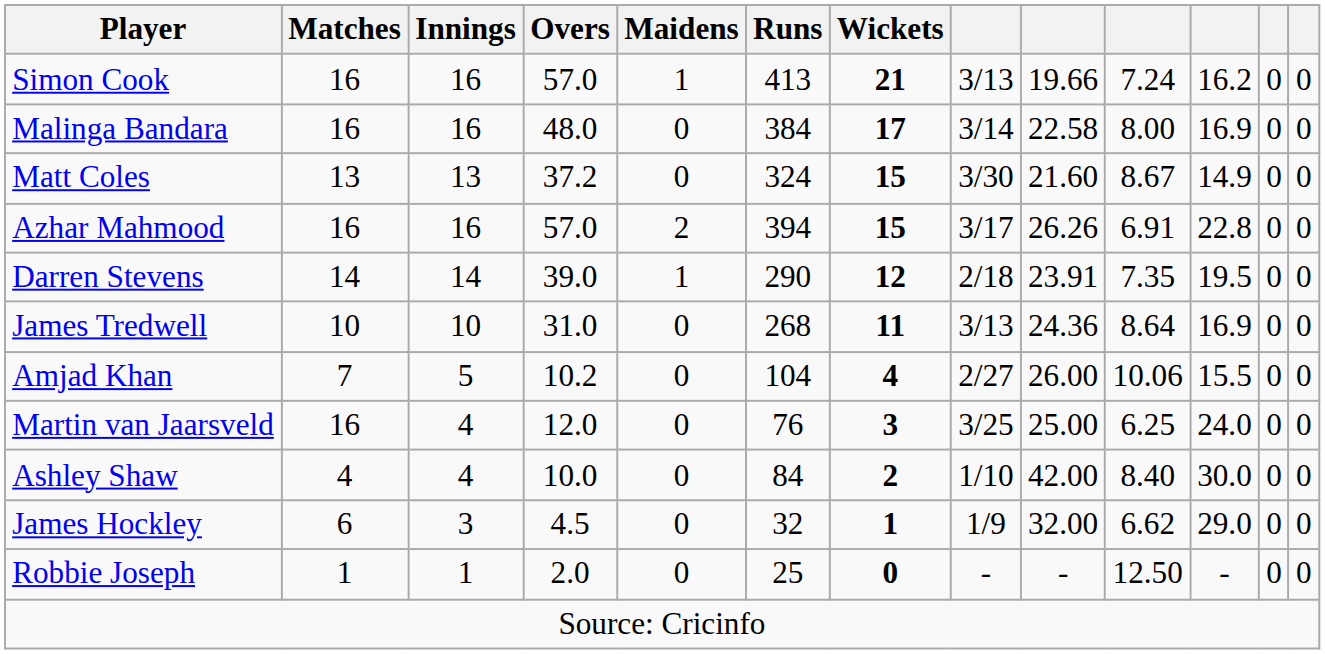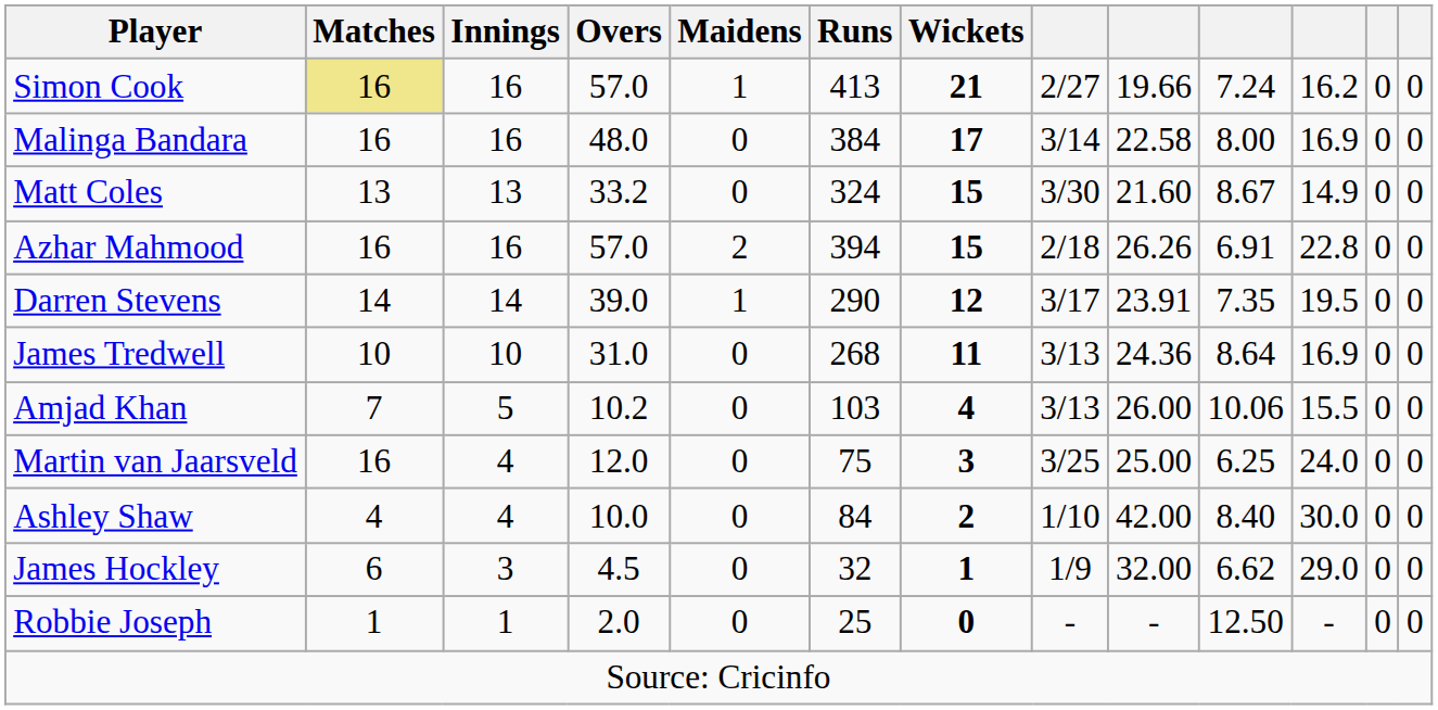 <table class="wikitable" style="text-align:center">
 <tr>
 <th>Player</th>
 <th>Matches</th>
 <th>Innings</th>
 <th>Overs</th>
 <th>Maidens</th>
 <th>Runs</th>
 <th>Wickets</th>
 <th></th>
 <th></th>
 <th></th>
 <th></th>
 <th></th>
 <th></th>
 </tr>
 <tr>
 <td align="left"><a href='#'>Simon Cook</a></td>
-<td>16</td>
+<td style="background: khaki;">16</td>
 <td>16</td>
 <td>57.0</td>
 <td>1</td>
 <td>413</td>
 <td><strong>21</strong></td>
-<td>3/13</td>
+<td>2/27</td>
 <td>19.66</td>
 <td>7.24</td>
 <td>16.2</td>
 <td>0</td>
 <td>0</td>
 </tr>
 <tr>
 <td align="left"><a href='#'>Malinga Bandara</a></td>
 <td>16</td>
 <td>16</td>
 <td>48.0</td>
 <td>0</td>
 <td>384</td>
 <td><strong>17</strong></td>
 <td>3/14</td>
 <td>22.58</td>
 <td>8.00</td>
 <td>16.9</td>
 <td>0</td>
 <td>0</td>
 </tr>
 <tr>
 <td align="left"><a href='#'>Matt Coles</a></td>
 <td>13</td>
 <td>13</td>
-<td>37.2</td>
+<td>33.2</td>
 <td>0</td>
 <td>324</td>
 <td><strong>15</strong></td>
 <td>3/30</td>
 <td>21.60</td>
 <td>8.67</td>
 <td>14.9</td>
 <td>0</td>
 <td>0</td>
 </tr>
 <tr>
 <td align="left"><a href='#'>Azhar Mahmood</a></td>
 <td>16</td>
 <td>16</td>
 <td>57.0</td>
 <td>2</td>
 <td>394</td>
 <td><strong>15</strong></td>
-<td>3/17</td>
+<td>2/18</td>
 <td>26.26</td>
 <td>6.91</td>
 <td>22.8</td>
 <td>0</td>
 <td>0</td>
 </tr>
 <tr>
 <td align="left"><a href='#'>Darren Stevens</a></td>
 <td>14</td>
 <td>14</td>
 <td>39.0</td>
 <td>1</td>
 <td>290</td>
 <td><strong>12</strong></td>
-<td>2/18</td>
+<td>3/17</td>
 <td>23.91</td>
 <td>7.35</td>
 <td>19.5</td>
 <td>0</td>
 <td>0</td>
 </tr>
 <tr>
 <td align="left"><a href='#'>James Tredwell</a></td>
 <td>10</td>
 <td>10</td>
 <td>31.0</td>
 <td>0</td>
 <td>268</td>
 <td><strong>11</strong></td>
 <td>3/13</td>
 <td>24.36</td>
 <td>8.64</td>
 <td>16.9</td>
 <td>0</td>
 <td>0</td>
 </tr>
 <tr>
 <td align="left"><a href='#'>Amjad Khan</a></td>
 <td>7</td>
 <td>5</td>
 <td>10.2</td>
 <td>0</td>
-<td>104</td>
+<td>103</td>
 <td><strong>4</strong></td>
-<td>2/27</td>
+<td>3/13</td>
 <td>26.00</td>
 <td>10.06</td>
 <td>15.5</td>
 <td>0</td>
 <td>0</td>
 </tr>
 <tr>
 <td align="left"><a href='#'>Martin van Jaarsveld</a></td>
 <td>16</td>
 <td>4</td>
 <td>12.0</td>
 <td>0</td>
-<td>76</td>
+<td>75</td>
 <td><strong>3</strong></td>
 <td>3/25</td>
 <td>25.00</td>
 <td>6.25</td>
 <td>24.0</td>
 <td>0</td>
 <td>0</td>
 </tr>
 <tr>
 <td align="left"><a href='#'>Ashley Shaw</a></td>
 <td>4</td>
 <td>4</td>
 <td>10.0</td>
 <td>0</td>
 <td>84</td>
 <td><strong>2</strong></td>
 <td>1/10</td>
 <td>42.00</td>
 <td>8.40</td>
 <td>30.0</td>
 <td>0</td>
 <td>0</td>
 </tr>
 <tr>
 <td align="left"><a href='#'>James Hockley</a></td>
 <td>6</td>
 <td>3</td>
 <td>4.5</td>
 <td>0</td>
 <td>32</td>
 <td><strong>1</strong></td>
 <td>1/9</td>
 <td>32.00</td>
 <td>6.62</td>
 <td>29.0</td>
 <td>0</td>
 <td>0</td>
 </tr>
 <tr>
 <td align="left"><a href='#'>Robbie Joseph</a></td>
 <td>1</td>
 <td>1</td>
 <td>2.0</td>
 <td>0</td>
 <td>25</td>
 <td><strong>0</strong></td>
 <td>-</td>
 <td>-</td>
 <td>12.50</td>
 <td>-</td>
 <td>0</td>
 <td>0</td>
 </tr>
 <tr>
 <td colspan="14">Source: Cricinfo</td>
 </tr>
 </table>
